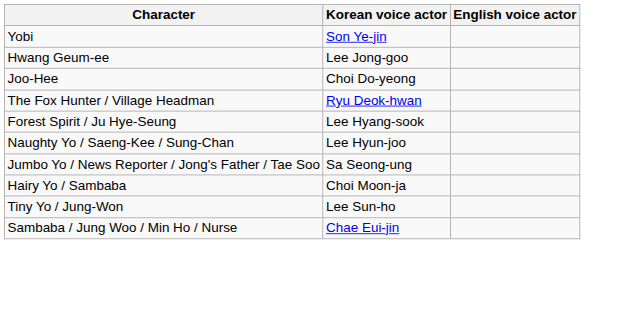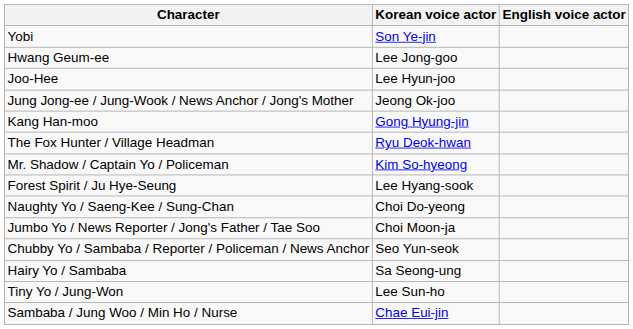 <table class="wikitable">
 <tr>
 <th>Character</th>
 <th>Korean voice actor</th>
 <th>English voice actor</th>
 </tr>
 <tr>
 <td>Yobi</td>
 <td><a href='#'>Son Ye-jin</a></td>
 <td></td>
 </tr>
 <tr>
 <td>Hwang Geum-ee</td>
 <td>Lee Jong-goo</td>
 <td></td>
 </tr>
 <tr>
 <td>Joo-Hee</td>
-<td>Choi Do-yeong</td>
+<td>Lee Hyun-joo</td>
+<td></td>
+</tr>
+<tr>
+<td>Jung Jong-ee / Jung-Wook / News Anchor / Jong's Mother</td>
+<td>Jeong Ok-joo</td>
+<td></td>
+</tr>
+<tr>
+<td>Kang Han-moo</td>
+<td><a href='#'>Gong Hyung-jin</a></td>
 <td></td>
 </tr>
 <tr>
 <td>The Fox Hunter / Village Headman</td>
 <td><a href='#'>Ryu Deok-hwan</a></td>
+<td></td>
+</tr>
+<tr>
+<td>Mr. Shadow / Captain Yo / Policeman</td>
+<td><a href='#'>Kim So-hyeong</a></td>
 <td></td>
 </tr>
 <tr>
 <td>Forest Spirit / Ju Hye-Seung</td>
 <td>Lee Hyang-sook</td>
 <td></td>
 </tr>
 <tr>
 <td>Naughty Yo / Saeng-Kee / Sung-Chan</td>
-<td>Lee Hyun-joo</td>
+<td>Choi Do-yeong</td>
 <td></td>
 </tr>
 <tr>
 <td>Jumbo Yo / News Reporter / Jong's Father / Tae Soo</td>
-<td>Sa Seong-ung</td>
+<td>Choi Moon-ja</td>
+<td></td>
+</tr>
+<tr>
+<td>Chubby Yo / Sambaba / Reporter / Policeman / News Anchor</td>
+<td>Seo Yun-seok</td>
 <td></td>
 </tr>
 <tr>
 <td>Hairy Yo / Sambaba</td>
-<td>Choi Moon-ja</td>
+<td>Sa Seong-ung</td>
 <td></td>
 </tr>
 <tr>
 <td>Tiny Yo / Jung-Won</td>
 <td>Lee Sun-ho</td>
 <td></td>
 </tr>
 <tr>
 <td>Sambaba / Jung Woo / Min Ho / Nurse</td>
 <td><a href='#'>Chae Eui-jin</a></td>
 <td></td>
 </tr>
 </table>
